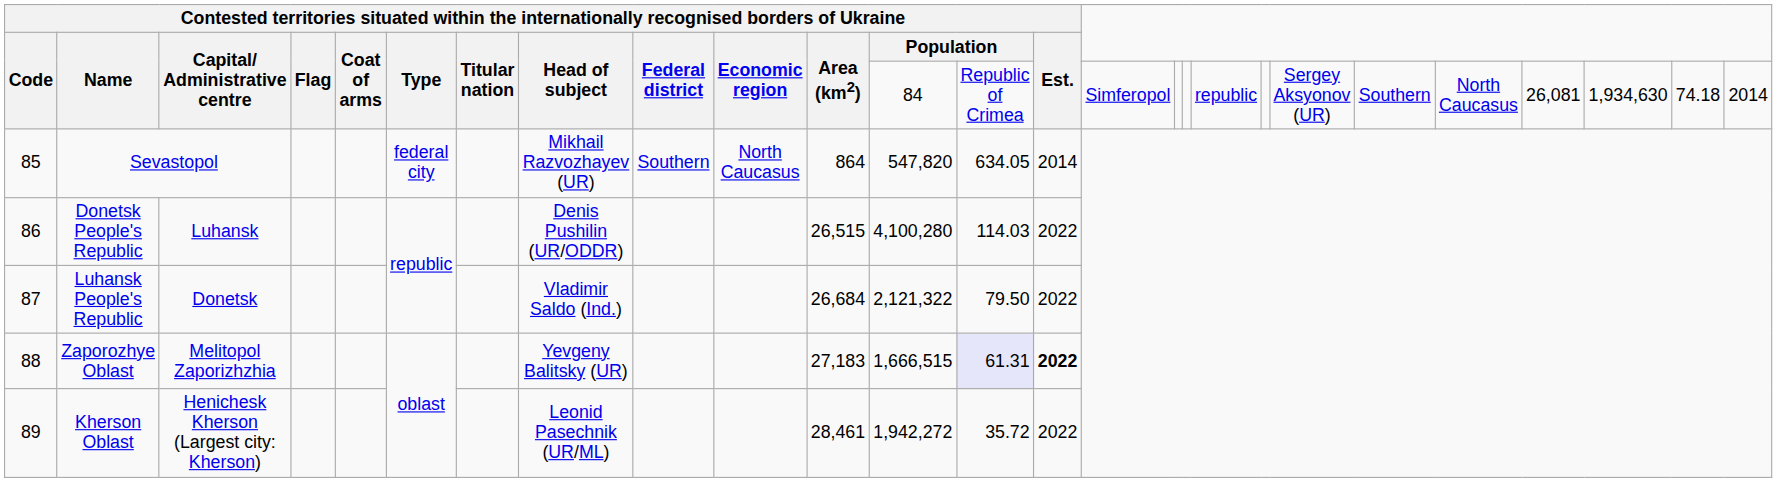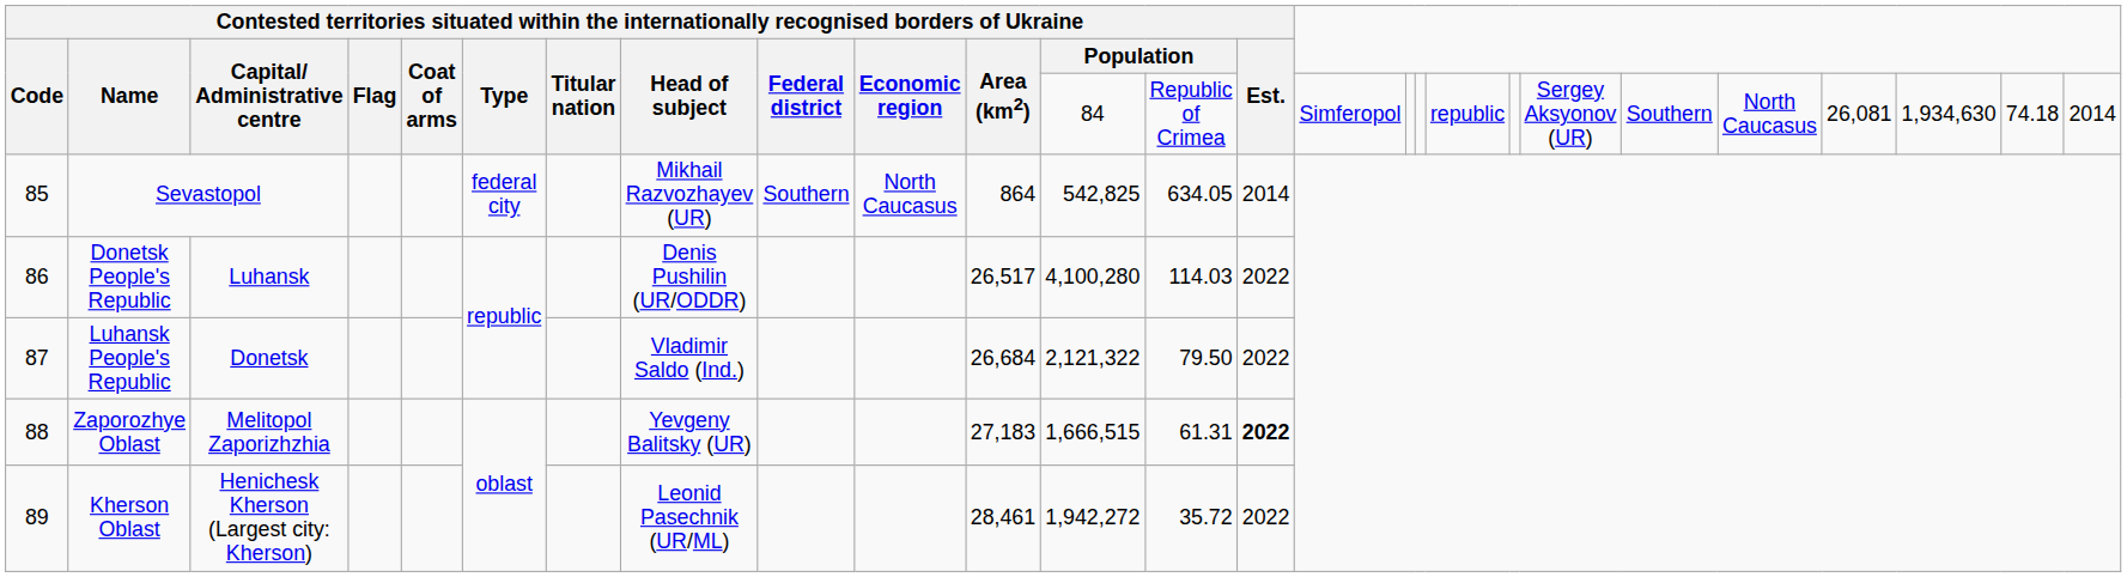 <table class="wikitable sortable" style="text-align: center;">
 <tr>
 <th colspan="14">Contested territories situated within the internationally recognised borders of Ukraine</th>
 </tr>
 <tr>
 <th rowspan="2">Code</th>
 <th rowspan="2">Name</th>
 <th rowspan="2">Capital/<br>Administrative centre</th>
 <th rowspan="2">Flag</th>
 <th rowspan="2">Coat<br>of arms</th>
 <th rowspan="2">Type</th>
 <th rowspan="2">Titular nation</th>
 <th rowspan="2">Head of subject</th>
 <th rowspan="2"><a href='#'>Federal district</a></th>
 <th rowspan="2"><a href='#'>Economic region</a></th>
 <th rowspan="2">Area<br>(km<sup>2</sup>)</th>
 <th colspan="2">Population</th>
 <th rowspan="2">Est.</th>
 </tr>
 <tr style="height:50px;">
 <td>84</td>
 <td><a href='#'>Republic of Crimea</a></td>
 <td><a href='#'>Simferopol</a></td>
 <td></td>
 <td></td>
 <td><a href='#'>republic</a></td>
 <td></td>
 <td><a href='#'>Sergey Aksyonov</a> (<a href='#'>UR</a>)</td>
 <td><a href='#'>Southern</a></td>
 <td><a href='#'>North Caucasus</a></td>
 <td align="right">26,081</td>
 <td align="right">1,934,630</td>
 <td align="right">74.18</td>
 <td align="right">2014</td>
 </tr>
 <tr style="height:50px;">
 <td>85</td>
 <td colspan="2"><a href='#'>Sevastopol</a></td>
 <td></td>
 <td></td>
 <td><a href='#'>federal city</a></td>
 <td></td>
 <td><a href='#'>Mikhail Razvozhayev</a> (<a href='#'>UR</a>)</td>
 <td><a href='#'>Southern</a></td>
 <td><a href='#'>North Caucasus</a></td>
 <td align="right">864</td>
-<td align="right">547,820</td>
+<td align="right">542,825</td>
 <td align="right">634.05</td>
 <td align="right">2014</td>
 </tr>
 <tr style="height:50px;">
 <td>86</td>
 <td><a href='#'>Donetsk People's Republic</a></td>
 <td><a href='#'>Luhansk</a></td>
 <td></td>
 <td></td>
 <td rowspan="2"><a href='#'>republic</a></td>
 <td></td>
 <td><a href='#'>Denis Pushilin</a> (<a href='#'>UR</a>/<a href='#'>ODDR</a>)</td>
 <td></td>
 <td></td>
-<td align="right">26,515</td>
+<td align="right">26,517</td>
 <td align="right">4,100,280</td>
 <td align="right">114.03</td>
 <td align="right">2022</td>
 </tr>
 <tr style="height:50px;">
 <td>87</td>
 <td><a href='#'>Luhansk People's Republic</a></td>
 <td><a href='#'>Donetsk</a></td>
 <td></td>
 <td></td>
 <td></td>
 <td><a href='#'>Vladimir Saldo</a> (<a href='#'>Ind.</a>)</td>
 <td></td>
 <td></td>
 <td align="right">26,684</td>
 <td align="right">2,121,322</td>
 <td align="right">79.50</td>
 <td align="right">2022</td>
 </tr>
 <tr style="height:50px;">
 <td>88</td>
 <td><a href='#'>Zaporozhye Oblast</a></td>
 <td><a href='#'>Melitopol</a> <br><a href='#'>Zaporizhzhia</a> </td>
 <td></td>
 <td></td>
 <td rowspan="2"><a href='#'>oblast</a></td>
 <td></td>
 <td><a href='#'>Yevgeny Balitsky</a> (<a href='#'>UR</a>)</td>
 <td></td>
 <td></td>
 <td align="right">27,183</td>
 <td align="right">1,666,515</td>
-<td align="right" style="background: lavender;">61.31</td>
+<td align="right">61.31</td>
 <td align="right"><strong>2022</strong></td>
 </tr>
 <tr style="height:50px;">
 <td>89</td>
 <td><a href='#'>Kherson Oblast</a></td>
 <td><a href='#'>Henichesk</a> <br><a href='#'>Kherson</a> <br>(Largest city: <a href='#'>Kherson</a>)</td>
 <td></td>
 <td></td>
 <td></td>
 <td><a href='#'>Leonid Pasechnik</a> (<a href='#'>UR</a>/<a href='#'>ML</a>)</td>
 <td></td>
 <td></td>
 <td align="right">28,461</td>
 <td align="right">1,942,272</td>
 <td align="right">35.72</td>
 <td align="right">2022</td>
 </tr>
 </table>
